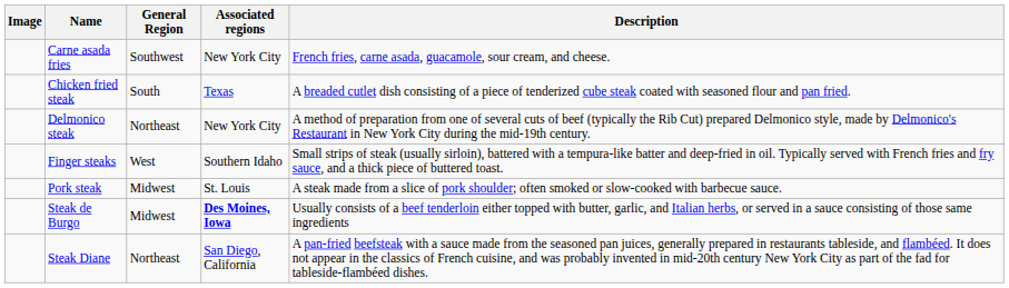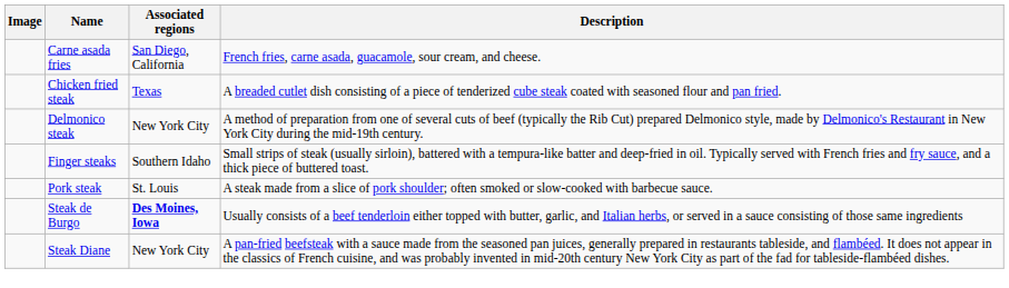 <table class="wikitable sortable">
 <tr>
 <th class="unsortable">Image</th>
 <th>Name</th>
-<th>General Region</th>
 <th>Associated regions</th>
 <th class="unsortable">Description</th>
 </tr>
 <tr>
 <td></td>
 <td><a href='#'>Carne asada fries</a></td>
-<td>Southwest</td>
-<td>New York City</td>
+<td><a href='#'>San Diego</a>, California</td>
 <td><a href='#'>French fries</a>, <a href='#'>carne asada</a>, <a href='#'>guacamole</a>, sour cream, and cheese.</td>
 </tr>
 <tr>
 <td></td>
 <td><a href='#'>Chicken fried steak</a></td>
-<td>South</td>
 <td><a href='#'>Texas</a></td>
 <td>A <a href='#'>breaded cutlet</a> dish consisting of a piece of tenderized <a href='#'>cube steak</a> coated with seasoned flour and <a href='#'>pan fried</a>.</td>
 </tr>
 <tr>
 <td></td>
 <td><a href='#'>Delmonico steak</a></td>
-<td>Northeast</td>
 <td>New York City</td>
 <td>A method of preparation from one of several cuts of beef (typically the Rib Cut) prepared Delmonico style, made by <a href='#'>Delmonico's Restaurant</a> in New York City during the mid-19th century.</td>
 </tr>
 <tr>
 <td></td>
 <td><a href='#'>Finger steaks</a></td>
-<td>West</td>
 <td>Southern Idaho</td>
 <td>Small strips of steak (usually sirloin), battered with a tempura-like batter and deep-fried in oil. Typically served with French fries and <a href='#'>fry sauce</a>, and a thick piece of buttered toast.</td>
 </tr>
 <tr>
 <td></td>
 <td><a href='#'>Pork steak</a></td>
-<td>Midwest</td>
 <td>St. Louis</td>
 <td>A steak made from a slice of <a href='#'>pork shoulder</a>; often smoked or slow-cooked with barbecue sauce.</td>
 </tr>
 <tr>
 <td></td>
 <td><a href='#'>Steak de Burgo</a></td>
-<td>Midwest</td>
 <td><strong><a href='#'>Des Moines, Iowa</a></strong></td>
 <td>Usually consists of a <a href='#'>beef tenderloin</a> either topped with butter, garlic, and <a href='#'>Italian herbs</a>, or served in a sauce consisting of those same ingredients</td>
 </tr>
 <tr>
 <td></td>
 <td><a href='#'>Steak Diane</a></td>
-<td>Northeast</td>
-<td><a href='#'>San Diego</a>, California</td>
+<td>New York City</td>
 <td>A <a href='#'>pan-fried</a> <a href='#'>beefsteak</a> with a sauce made from the seasoned pan juices, generally prepared in restaurants tableside, and <a href='#'>flambéed</a>. It does not appear in the classics of French cuisine, and was probably invented in mid-20th century New York City as part of the fad for tableside-flambéed dishes.</td>
 </tr>
 </table>
